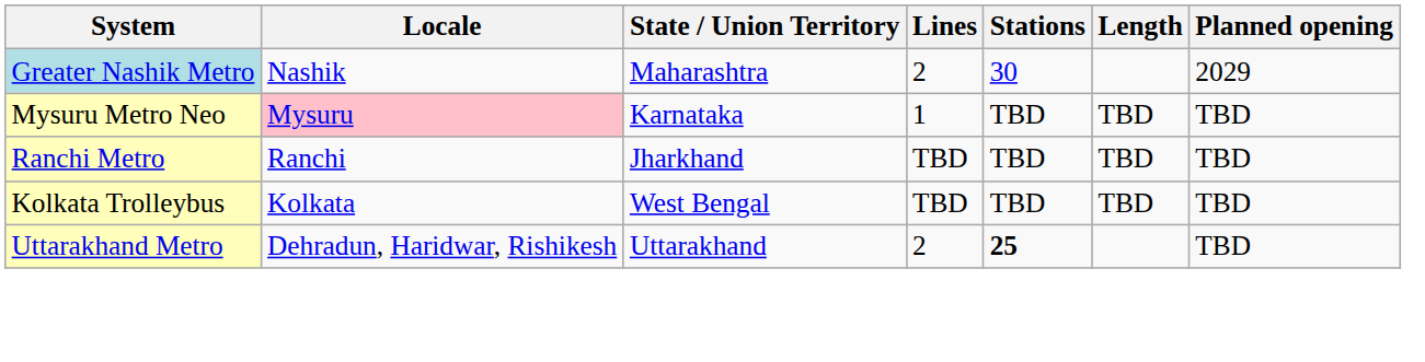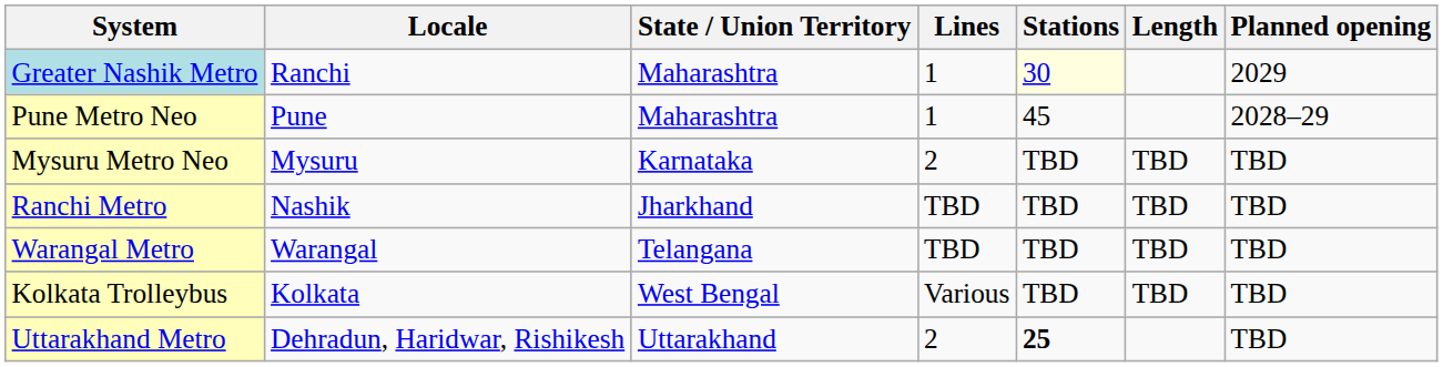 <table Class="wikitable sortable">
 <tr>
 <th>System</th>
 <th>Locale</th>
 <th>State / Union Territory</th>
 <th>Lines</th>
 <th>Stations</th>
 <th>Length</th>
 <th>Planned opening</th>
 </tr>
 <tr>
 <td Style="background:#B0E0E6"><a href='#'>Greater Nashik Metro</a> </td>
-<td><a href='#'>Nashik</a></td>
+<td><a href='#'>Ranchi</a></td>
 <td><a href='#'>Maharashtra</a></td>
-<td>2</td>
-<td><a href='#'>30</a></td>
+<td>1</td>
+<td style="background: lightyellow;"><a href='#'>30</a></td>
 <td></td>
 <td>2029</td>
 </tr>
 <tr>
+<td Style="background:#FFFFBB">Pune Metro Neo</td>
+<td><a href='#'>Pune</a></td>
+<td><a href='#'>Maharashtra</a></td>
+<td>1</td>
+<td>45</td>
+<td></td>
+<td>2028–29</td>
+</tr>
+<tr>
 <td style="background:#FFFFBB">Mysuru Metro Neo</td>
-<td style="background: pink;"><a href='#'>Mysuru</a></td>
+<td><a href='#'>Mysuru</a></td>
 <td><a href='#'>Karnataka</a></td>
-<td>1</td>
+<td>2</td>
 <td>TBD</td>
 <td>TBD</td>
 <td>TBD</td>
 </tr>
 <tr>
 <td style="background:#FFFFBB"><a href='#'>Ranchi Metro</a></td>
-<td><a href='#'>Ranchi</a></td>
+<td><a href='#'>Nashik</a></td>
 <td><a href='#'>Jharkhand</a></td>
+<td>TBD</td>
+<td>TBD</td>
+<td>TBD</td>
+<td>TBD</td>
+</tr>
+<tr>
+<td style="background:#FFFFBB"><a href='#'>Warangal Metro</a></td>
+<td><a href='#'>Warangal</a></td>
+<td><a href='#'>Telangana</a></td>
 <td>TBD</td>
 <td>TBD</td>
 <td>TBD</td>
 <td>TBD</td>
 </tr>
 <tr>
 <td style="background:#ffb;">Kolkata Trolleybus</td>
 <td><a href='#'>Kolkata</a></td>
 <td><a href='#'>West Bengal</a></td>
-<td>TBD</td>
+<td>Various</td>
 <td>TBD</td>
 <td>TBD</td>
 <td>TBD</td>
 </tr>
 <tr>
 <td style="background:#ffb;"><a href='#'>Uttarakhand Metro</a></td>
 <td><a href='#'>Dehradun</a>, <a href='#'>Haridwar</a>, <a href='#'>Rishikesh</a></td>
 <td><a href='#'>Uttarakhand</a></td>
 <td>2</td>
 <td><strong>25</strong></td>
 <td></td>
 <td>TBD</td>
 </tr>
 </table>
